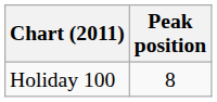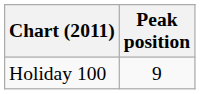 <table class="wikitable sortable">
 <tr>
 <th align="center">Chart (2011)</th>
 <th align="left">Peak<br>position</th>
 </tr>
 <tr>
 <td align="left">Holiday 100</td>
-<td align="center">8</td>
+<td align="center">9</td>
 </tr>
 </table>
